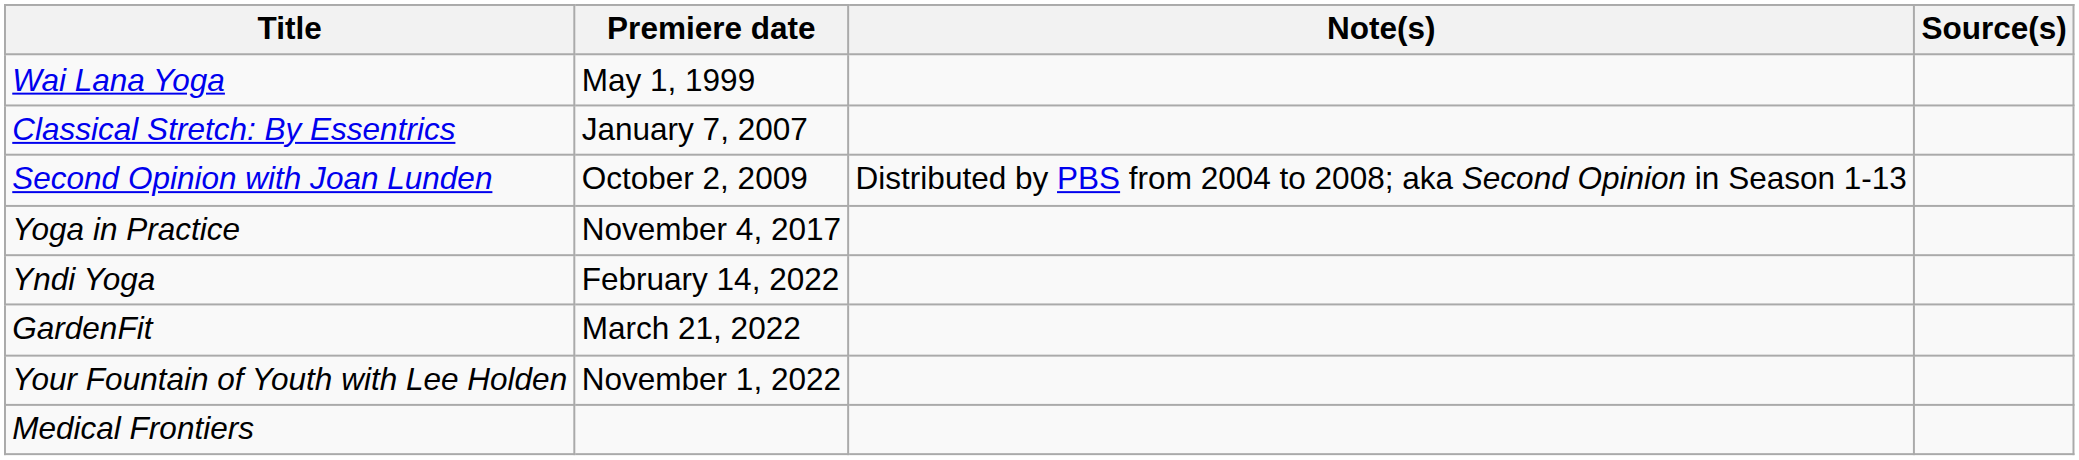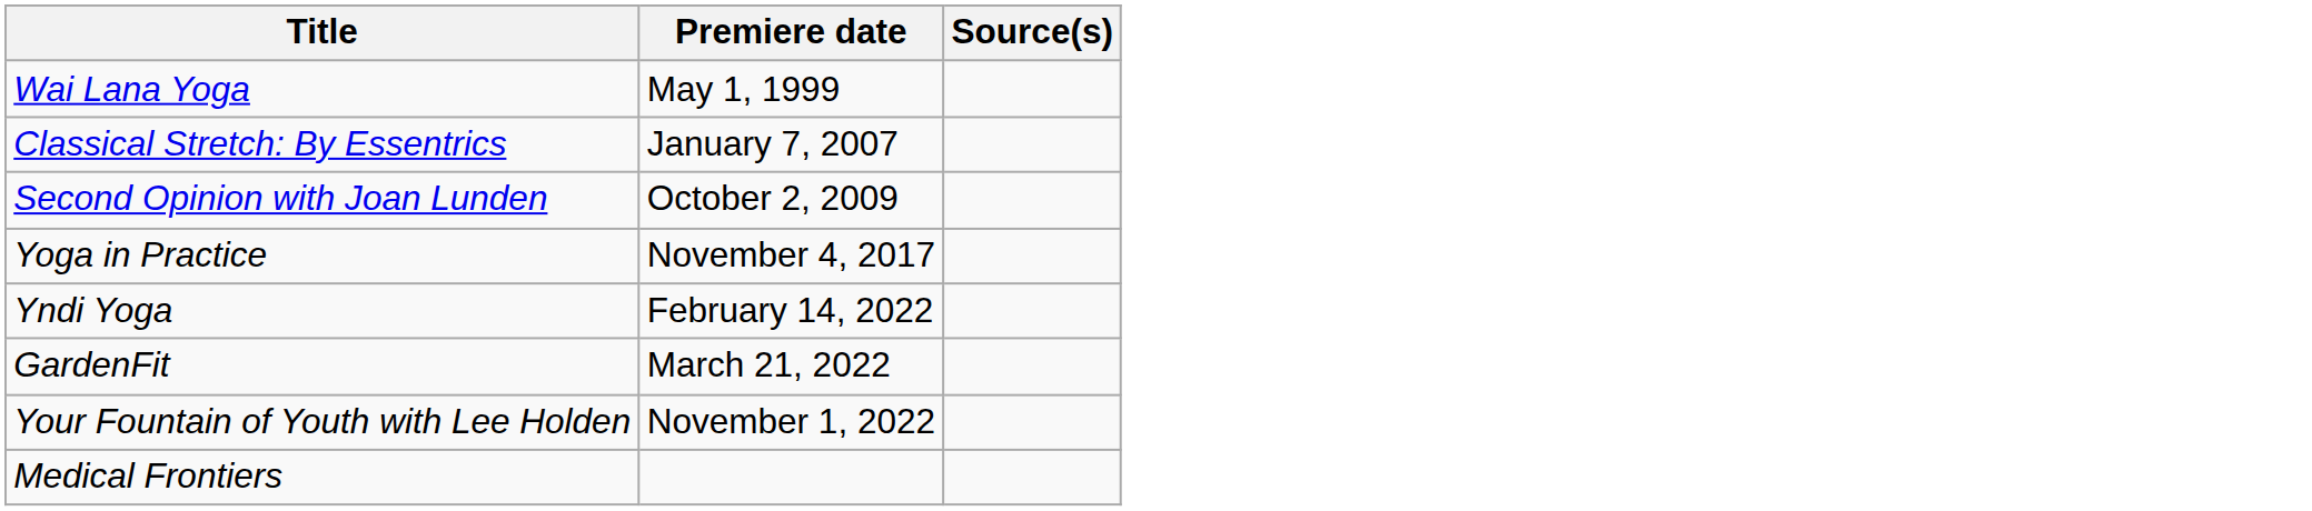 <table class="wikitable sortable">
 <tr>
 <th>Title</th>
 <th>Premiere date</th>
-<th>Note(s)</th>
 <th>Source(s)</th>
 </tr>
 <tr>
 <td><em><a href='#'>Wai Lana Yoga</a></em></td>
 <td>May 1, 1999</td>
 <td></td>
-<td></td>
 </tr>
 <tr>
 <td><em><a href='#'>Classical Stretch: By Essentrics</a></em></td>
 <td>January 7, 2007</td>
 <td></td>
-<td></td>
 </tr>
 <tr>
 <td><em><a href='#'>Second Opinion with Joan Lunden</a></em></td>
 <td>October 2, 2009</td>
-<td>Distributed by <a href='#'>PBS</a> from 2004 to 2008; aka <em>Second Opinion</em> in Season 1-13</td>
 <td></td>
 </tr>
 <tr>
 <td><em>Yoga in Practice</em></td>
 <td>November 4, 2017</td>
 <td></td>
-<td></td>
 </tr>
 <tr>
 <td><em>Yndi Yoga</em></td>
 <td>February 14, 2022</td>
-<td></td>
 <td></td>
 </tr>
 <tr>
 <td><em>GardenFit</em></td>
 <td>March 21, 2022</td>
 <td></td>
-<td></td>
 </tr>
 <tr>
 <td><em>Your Fountain of Youth with Lee Holden</em></td>
 <td>November 1, 2022</td>
-<td></td>
 <td></td>
 </tr>
 <tr>
 <td><em>Medical Frontiers</em></td>
 <td></td>
 <td></td>
-<td></td>
 </tr>
 </table>
